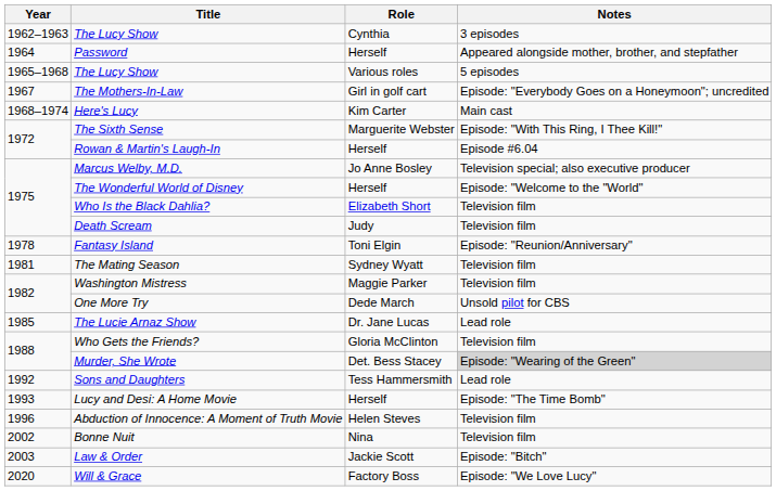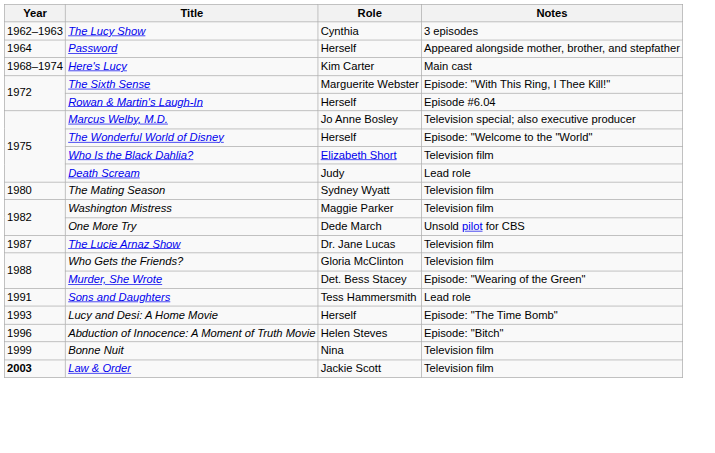 <table class="wikitable sortable">
 <tr>
 <th>Year</th>
 <th>Title</th>
 <th>Role</th>
 <th class="unsortable">Notes</th>
 </tr>
 <tr>
 <td>1962–1963</td>
 <td><em><a href='#'>The Lucy Show</a></em></td>
 <td>Cynthia</td>
 <td>3 episodes</td>
 </tr>
 <tr>
 <td>1964</td>
 <td><em><a href='#'>Password</a></em></td>
 <td>Herself</td>
 <td>Appeared alongside mother, brother, and stepfather</td>
-</tr>
-<tr>
-<td>1965–1968</td>
-<td><em><a href='#'>The Lucy Show</a></em></td>
-<td>Various roles</td>
-<td>5 episodes</td>
-</tr>
-<tr>
-<td>1967</td>
-<td><em><a href='#'>The Mothers-In-Law</a></em></td>
-<td>Girl in golf cart</td>
-<td>Episode: "Everybody Goes on a Honeymoon"; uncredited</td>
 </tr>
 <tr>
 <td>1968–1974</td>
 <td><em><a href='#'>Here's Lucy</a></em></td>
 <td>Kim Carter</td>
 <td>Main cast</td>
 </tr>
 <tr>
 <td rowspan="2">1972</td>
 <td><em><a href='#'>The Sixth Sense</a></em></td>
 <td>Marguerite Webster</td>
 <td>Episode: "With This Ring, I Thee Kill!"</td>
 </tr>
 <tr>
 <td><em><a href='#'>Rowan & Martin's Laugh-In</a></em></td>
 <td>Herself</td>
 <td>Episode #6.04</td>
 </tr>
 <tr>
 <td rowspan="4">1975</td>
 <td><em><a href='#'>Marcus Welby, M.D.</a></em></td>
 <td>Jo Anne Bosley</td>
 <td>Television special; also executive producer</td>
 </tr>
 <tr>
 <td><em><a href='#'>The Wonderful World of Disney</a></em></td>
 <td>Herself</td>
 <td>Episode: "Welcome to the "World"</td>
 </tr>
 <tr>
 <td><em><a href='#'>Who Is the Black Dahlia?</a></em></td>
 <td><a href='#'>Elizabeth Short</a></td>
 <td>Television film</td>
 </tr>
 <tr>
 <td><em><a href='#'>Death Scream</a></em></td>
 <td>Judy</td>
-<td>Television film</td>
+<td>Lead role</td>
 </tr>
 <tr>
-<td>1978</td>
-<td><em><a href='#'>Fantasy Island</a></em></td>
-<td>Toni Elgin</td>
-<td>Episode: "Reunion/Anniversary"</td>
-</tr>
-<tr>
-<td>1981</td>
+<td>1980</td>
 <td><em>The Mating Season</em></td>
 <td>Sydney Wyatt</td>
 <td>Television film</td>
 </tr>
 <tr>
 <td rowspan="2">1982</td>
 <td><em>Washington Mistress</em></td>
 <td>Maggie Parker</td>
 <td>Television film</td>
 </tr>
 <tr>
 <td><em>One More Try</em></td>
 <td>Dede March</td>
 <td>Unsold <a href='#'>pilot</a> for CBS</td>
 </tr>
 <tr>
-<td>1985</td>
+<td>1987</td>
 <td><em><a href='#'>The Lucie Arnaz Show</a></em></td>
 <td>Dr. Jane Lucas</td>
-<td>Lead role</td>
+<td>Television film</td>
 </tr>
 <tr>
 <td rowspan="2">1988</td>
 <td><em>Who Gets the Friends?</em></td>
 <td>Gloria McClinton</td>
 <td>Television film</td>
 </tr>
 <tr>
 <td><em><a href='#'>Murder, She Wrote</a></em></td>
 <td>Det. Bess Stacey</td>
-<td style="background: lightgrey;">Episode: "Wearing of the Green"</td>
+<td>Episode: "Wearing of the Green"</td>
 </tr>
 <tr>
-<td>1992</td>
+<td>1991</td>
 <td><em><a href='#'>Sons and Daughters</a></em></td>
 <td>Tess Hammersmith</td>
 <td>Lead role</td>
 </tr>
 <tr>
 <td>1993</td>
 <td><em>Lucy and Desi: A Home Movie</em></td>
 <td>Herself</td>
 <td>Episode: "The Time Bomb"</td>
 </tr>
 <tr>
 <td>1996</td>
 <td><em>Abduction of Innocence: A Moment of Truth Movie</em></td>
 <td>Helen Steves</td>
-<td>Television film</td>
+<td>Episode: "Bitch"</td>
 </tr>
 <tr>
-<td>2002</td>
+<td>1999</td>
 <td><em>Bonne Nuit</em></td>
 <td>Nina</td>
 <td>Television film</td>
 </tr>
 <tr>
-<td>2003</td>
+<td><strong>2003</strong></td>
 <td><em><a href='#'>Law & Order</a></em></td>
 <td>Jackie Scott</td>
-<td>Episode: "Bitch"</td>
-</tr>
-<tr>
-<td>2020</td>
-<td><em><a href='#'>Will & Grace</a></em></td>
-<td>Factory Boss</td>
-<td>Episode: "We Love Lucy"</td>
+<td>Television film</td>
 </tr>
 </table>
